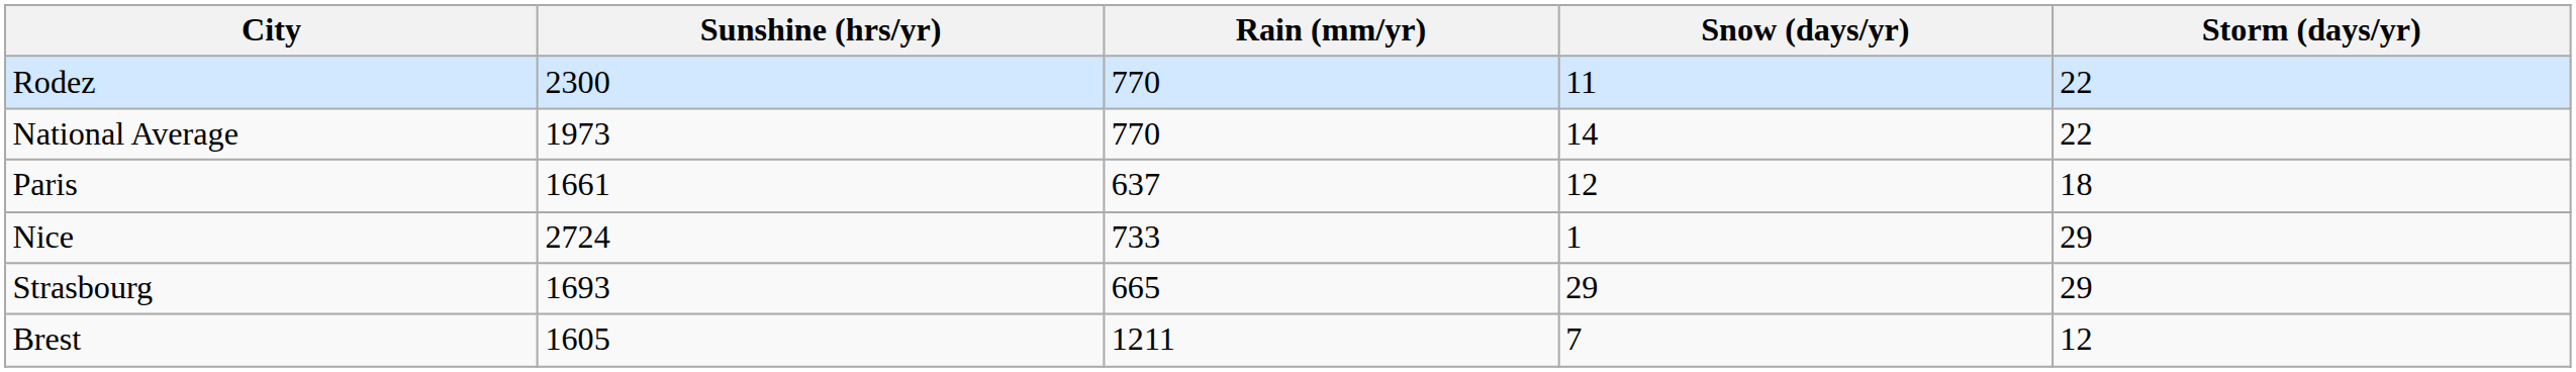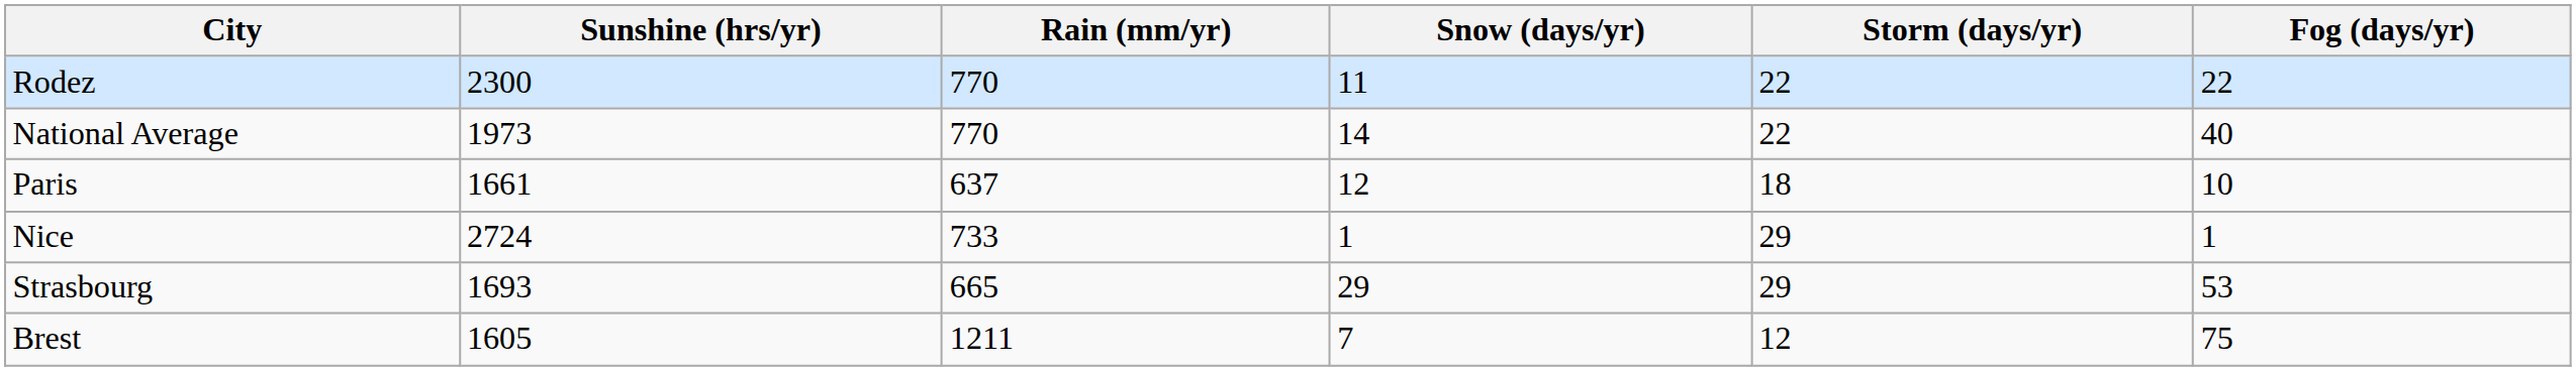 <table class="wikitable sortable" style="width: 100%" border="1">
 <tr>
 <th>City</th>
 <th>Sunshine (hrs/yr)</th>
 <th>Rain (mm/yr)</th>
 <th>Snow (days/yr)</th>
 <th>Storm (days/yr)</th>
+<th>Fog (days/yr)</th>
 </tr>
 <tr style="background: #D1E8FF">
 <td>Rodez</td>
 <td>2300</td>
 <td>770</td>
 <td>11</td>
+<td>22</td>
 <td>22</td>
 </tr>
 <tr>
 <td>National Average</td>
 <td>1973</td>
 <td>770</td>
 <td>14</td>
 <td>22</td>
+<td>40</td>
 </tr>
 <tr>
 <td>Paris</td>
 <td>1661</td>
 <td>637</td>
 <td>12</td>
 <td>18</td>
+<td>10</td>
 </tr>
 <tr>
 <td>Nice</td>
 <td>2724</td>
 <td>733</td>
 <td>1</td>
 <td>29</td>
+<td>1</td>
 </tr>
 <tr>
 <td>Strasbourg</td>
 <td>1693</td>
 <td>665</td>
 <td>29</td>
 <td>29</td>
+<td>53</td>
 </tr>
 <tr>
 <td>Brest</td>
 <td>1605</td>
 <td>1211</td>
 <td>7</td>
 <td>12</td>
+<td>75</td>
 </tr>
 </table>
